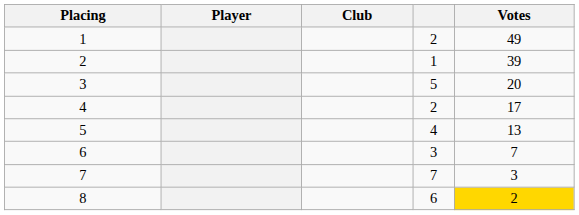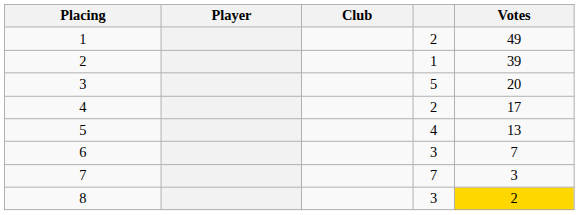 <table class="wikitable plainrowheaders sortable" style="text-align:center; width:40%">
 <tr>
 <th class=unsortable>Placing</th>
 <th>Player</th>
 <th>Club</th>
 <th></th>
 <th>Votes</th>
 </tr>
 <tr>
 <td>1</td>
 <th scope=row></th>
 <td align=left></td>
 <td>2</td>
 <td>49</td>
 </tr>
 <tr>
 <td>2</td>
 <th scope=row></th>
 <td align=left></td>
 <td>1</td>
 <td>39</td>
 </tr>
 <tr>
 <td>3</td>
 <th scope=row></th>
 <td align=left></td>
 <td>5</td>
 <td>20</td>
 </tr>
 <tr>
 <td>4</td>
 <th scope=row></th>
 <td align=left></td>
 <td>2</td>
 <td>17</td>
 </tr>
 <tr>
 <td>5</td>
 <th scope=row></th>
 <td align=left></td>
 <td>4</td>
 <td>13</td>
 </tr>
 <tr>
 <td>6</td>
 <th scope=row></th>
 <td align=left></td>
 <td>3</td>
 <td>7</td>
 </tr>
 <tr>
 <td>7</td>
 <th scope=row></th>
 <td align=left></td>
 <td>7</td>
 <td>3</td>
 </tr>
 <tr>
 <td>8</td>
 <th scope=row></th>
 <td align=left></td>
-<td>6</td>
+<td>3</td>
 <td style="background: gold;">2</td>
 </tr>
 </table>
